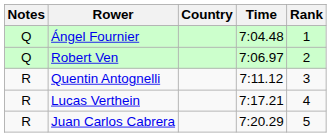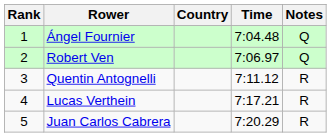 <table class="wikitable" style="text-align:center">
 <tr>
-<th>Notes</th>
+<th>Rank</th>
 <th>Rower</th>
 <th>Country</th>
 <th>Time</th>
-<th>Rank</th>
+<th>Notes</th>
 </tr>
 <tr bgcolor=ccffcc>
-<td>Q</td>
+<td>1</td>
 <td align="left"><a href='#'>Ángel Fournier</a></td>
 <td align="left"></td>
 <td>7:04.48</td>
-<td>1</td>
+<td>Q</td>
 </tr>
 <tr bgcolor=ccffcc>
-<td>Q</td>
+<td>2</td>
 <td align="left"><a href='#'>Robert Ven</a></td>
 <td align="left"></td>
 <td>7:06.97</td>
-<td>2</td>
+<td>Q</td>
 </tr>
 <tr>
-<td>R</td>
+<td>3</td>
 <td align="left"><a href='#'>Quentin Antognelli</a></td>
 <td align="left"></td>
 <td>7:11.12</td>
-<td>3</td>
+<td>R</td>
 </tr>
 <tr>
-<td>R</td>
+<td>4</td>
 <td align="left"><a href='#'>Lucas Verthein</a></td>
 <td align="left"></td>
 <td>7:17.21</td>
-<td>4</td>
+<td>R</td>
 </tr>
 <tr>
-<td>R</td>
+<td>5</td>
 <td align="left"><a href='#'>Juan Carlos Cabrera</a></td>
 <td align="left"></td>
 <td>7:20.29</td>
-<td>5</td>
+<td>R</td>
 </tr>
 </table>
